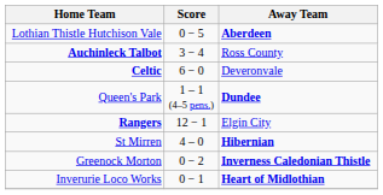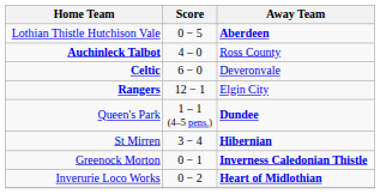 <table class="wikitable" style="border-collapse: collapse;">
 <tr>
 <th align="right" width="205">Home Team</th>
 <th align="center" width="65"> Score </th>
 <th align="left" width="205">Away Team</th>
 </tr>
 <tr>
 <td style="text-align: right;"><a href='#'>Lothian Thistle Hutchison Vale</a></td>
 <td style="text-align: center;">0 − 5</td>
 <td style="text-align: left;"><strong><a href='#'>Aberdeen</a></strong></td>
 </tr>
 <tr>
 <td style="text-align: right;"><strong><a href='#'>Auchinleck Talbot</a></strong></td>
-<td style="text-align: center;">3 − 4</td>
+<td style="text-align: center;">4 – 0</td>
 <td style="text-align: left;"><a href='#'>Ross County</a></td>
 </tr>
 <tr>
 <td style="text-align: right;"><strong><a href='#'>Celtic</a></strong></td>
 <td style="text-align: center;">6 − 0</td>
 <td style="text-align: left;"><a href='#'>Deveronvale</a></td>
 </tr>
 <tr>
+<td style="text-align: right;"><strong><a href='#'>Rangers</a></strong></td>
+<td style="text-align: center;">12 − 1</td>
+<td style="text-align: left;"><a href='#'>Elgin City</a></td>
+</tr>
+<tr>
 <td style="text-align: right;"><a href='#'>Queen's Park</a></td>
 <td style="text-align: center;">1 – 1 <br><small>(4–5 <a href='#'>pens.</a>)</small></td>
 <td style="text-align: left;"><strong><a href='#'>Dundee</a></strong></td>
 </tr>
 <tr>
-<td style="text-align: right;"><strong><a href='#'>Rangers</a></strong></td>
-<td style="text-align: center;">12 − 1</td>
-<td style="text-align: left;"><a href='#'>Elgin City</a></td>
-</tr>
-<tr>
 <td style="text-align: right;"><a href='#'>St Mirren</a></td>
-<td style="text-align: center;">4 – 0</td>
+<td style="text-align: center;">3 − 4</td>
 <td style="text-align: left;"><strong><a href='#'>Hibernian</a></strong></td>
 </tr>
 <tr>
 <td style="text-align: right;"><a href='#'>Greenock Morton</a></td>
-<td style="text-align: center;">0 − 2</td>
+<td style="text-align: center;">0 − 1</td>
 <td style="text-align: left;"><strong><a href='#'>Inverness Caledonian Thistle</a></strong></td>
 </tr>
 <tr>
 <td style="text-align: right;"><a href='#'>Inverurie Loco Works</a></td>
-<td style="text-align: center;">0 − 1</td>
+<td style="text-align: center;">0 − 2</td>
 <td style="text-align: left;"><strong><a href='#'>Heart of Midlothian</a></strong></td>
 </tr>
 <tr>
 </tr>
 </table>
